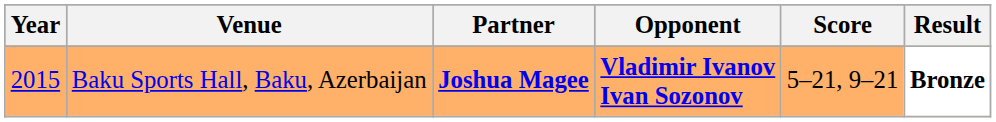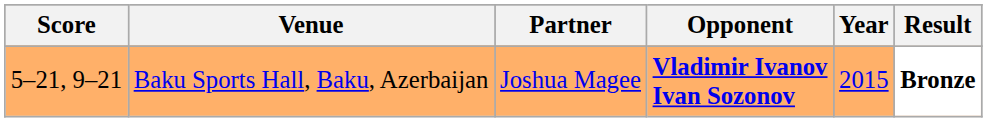 <table class="sortable wikitable" style="font-size: 90%;">
 <tr>
-<th>Year</th>
+<th>Score</th>
 <th>Venue</th>
 <th>Partner</th>
 <th>Opponent</th>
-<th>Score</th>
+<th>Year</th>
 <th>Result</th>
 </tr>
 <tr style="background:#FFB069">
+<td align="left">5–21, 9–21</td>
+<td align="left"><a href='#'>Baku Sports Hall</a>, <a href='#'>Baku</a>, Azerbaijan</td>
+<td align="left"> <a href='#'>Joshua Magee</a></td>
+<td align="left"><strong> <a href='#'>Vladimir Ivanov</a><br> <a href='#'>Ivan Sozonov</a></strong></td>
 <td align="center"><a href='#'>2015</a></td>
-<td align="left"><a href='#'>Baku Sports Hall</a>, <a href='#'>Baku</a>, Azerbaijan</td>
-<td align="left"><strong> <a href='#'>Joshua Magee</a></strong></td>
-<td align="left"><strong> <a href='#'>Vladimir Ivanov</a><br> <a href='#'>Ivan Sozonov</a></strong></td>
-<td align="left">5–21, 9–21</td>
 <td style="text-align:left; background:white"> <strong>Bronze</strong></td>
 </tr>
 </table>
